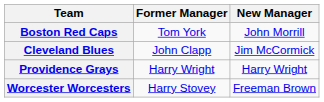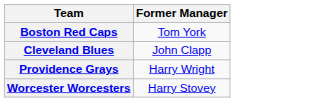 <table class="wikitable plainrowheaders" style="text-align:center;">
 <tr>
 <th scope="col">Team</th>
 <th scope="col">Former Manager</th>
-<th scope="col">New Manager</th>
 </tr>
 <tr>
 <th scope="row" style="text-align:center;"><a href='#'>Boston Red Caps</a></th>
 <td><a href='#'>Tom York</a></td>
-<td><a href='#'>John Morrill</a></td>
 </tr>
 <tr>
 <th scope="row" style="text-align:center;"><a href='#'>Cleveland Blues</a></th>
 <td><a href='#'>John Clapp</a></td>
-<td><a href='#'>Jim McCormick</a></td>
 </tr>
 <tr>
 <th scope="row" style="text-align:center;"><a href='#'>Providence Grays</a></th>
-<td><a href='#'>Harry Wright</a></td>
 <td><a href='#'>Harry Wright</a></td>
 </tr>
 <tr>
 <th scope="row" style="text-align:center;"><a href='#'>Worcester Worcesters</a></th>
 <td><a href='#'>Harry Stovey</a></td>
-<td><a href='#'>Freeman Brown</a></td>
 </tr>
 </table>
